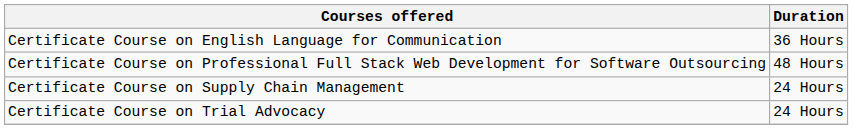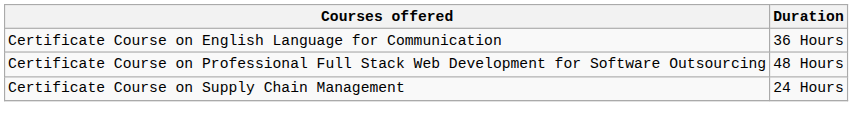 <table class="wikitable">
 <tr>
 <th>Courses offered</th>
 <th>Duration</th>
 </tr>
 <tr>
 <td>Certificate Course on English Language for Communication</td>
 <td>36 Hours</td>
 </tr>
 <tr>
 <td>Certificate Course on Professional Full Stack Web Development for Software Outsourcing</td>
 <td>48 Hours</td>
 </tr>
 <tr>
 <td>Certificate Course on Supply Chain Management</td>
 <td>24 Hours</td>
 </tr>
 <tr>
-<td>Certificate Course on Trial Advocacy</td>
-<td>24 Hours</td>
-</tr>
-<tr>
 </tr>
 </table>
